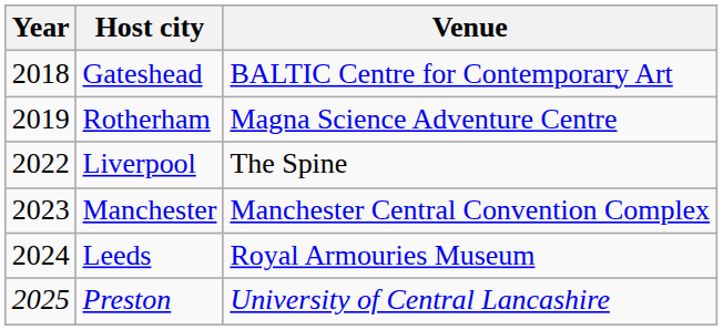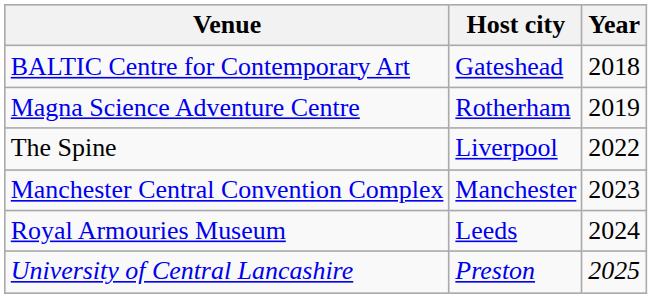 <table class="wikitable">
 <tr>
+<th>Venue</th>
+<th>Host city</th>
 <th>Year</th>
-<th>Host city</th>
-<th>Venue</th>
 </tr>
 <tr>
+<td><a href='#'>BALTIC Centre for Contemporary Art</a></td>
+<td><a href='#'>Gateshead</a></td>
 <td>2018</td>
-<td><a href='#'>Gateshead</a></td>
-<td><a href='#'>BALTIC Centre for Contemporary Art</a></td>
 </tr>
 <tr>
+<td><a href='#'>Magna Science Adventure Centre</a></td>
+<td><a href='#'>Rotherham</a></td>
 <td>2019</td>
-<td><a href='#'>Rotherham</a></td>
-<td><a href='#'>Magna Science Adventure Centre</a></td>
 </tr>
 <tr>
+<td>The Spine</td>
+<td><a href='#'>Liverpool</a></td>
 <td>2022</td>
-<td><a href='#'>Liverpool</a></td>
-<td>The Spine</td>
 </tr>
 <tr>
+<td><a href='#'>Manchester Central Convention Complex</a></td>
+<td><a href='#'>Manchester</a></td>
 <td>2023</td>
-<td><a href='#'>Manchester</a></td>
-<td><a href='#'>Manchester Central Convention Complex</a></td>
 </tr>
 <tr>
+<td><a href='#'>Royal Armouries Museum</a></td>
+<td><a href='#'>Leeds</a></td>
 <td>2024</td>
-<td><a href='#'>Leeds</a></td>
-<td><a href='#'>Royal Armouries Museum</a></td>
 </tr>
 <tr>
+<td><em><a href='#'>University of Central Lancashire</a></em></td>
+<td><em><a href='#'>Preston</a></em></td>
 <td><em>2025</em></td>
-<td><em><a href='#'>Preston</a></em></td>
-<td><em><a href='#'>University of Central Lancashire</a></em></td>
 </tr>
 </table>
